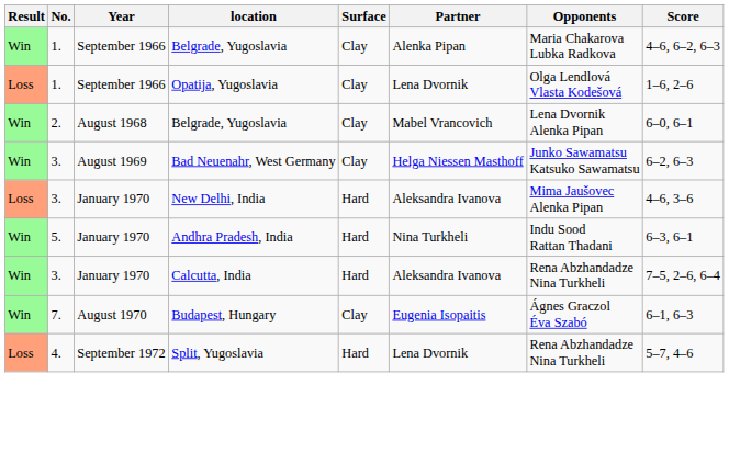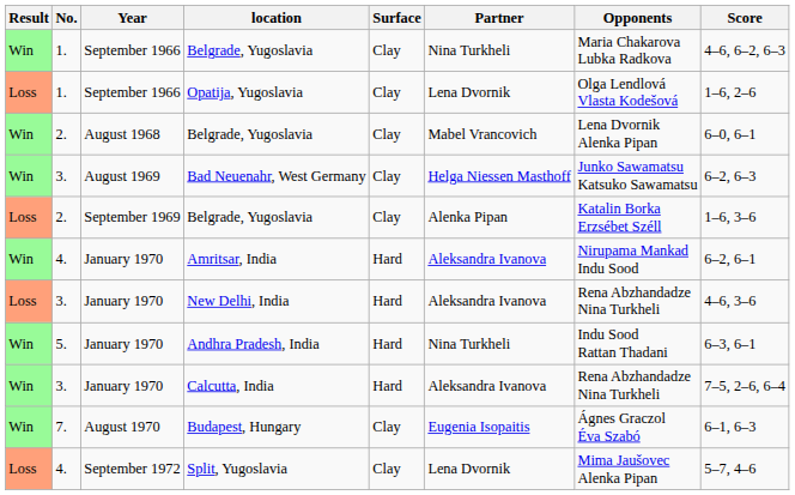 <table class="sortable wikitable" style="font-size:95%">
 <tr>
 <th>Result</th>
 <th>No.</th>
 <th>Year</th>
 <th>location</th>
 <th>Surface</th>
 <th>Partner</th>
 <th>Opponents</th>
 <th>Score</th>
 </tr>
 <tr>
 <td style="background:#98fb98;">Win</td>
 <td>1.</td>
 <td>September 1966</td>
 <td><a href='#'>Belgrade</a>, Yugoslavia</td>
 <td>Clay</td>
-<td> Alenka Pipan</td>
+<td> Nina Turkheli</td>
 <td> Maria Chakarova <br> Lubka Radkova</td>
 <td>4–6, 6–2, 6–3</td>
 </tr>
 <tr>
 <td style="background:#ffa07a;">Loss</td>
 <td>1.</td>
 <td>September 1966</td>
 <td><a href='#'>Opatija</a>, Yugoslavia</td>
 <td>Clay</td>
 <td> Lena Dvornik</td>
 <td> Olga Lendlová <br> <a href='#'>Vlasta Kodešová</a></td>
 <td>1–6, 2–6</td>
 </tr>
 <tr>
 <td style="background:#98fb98;">Win</td>
 <td>2.</td>
 <td>August 1968</td>
 <td>Belgrade, Yugoslavia</td>
 <td>Clay</td>
 <td> Mabel Vrancovich</td>
 <td> Lena Dvornik<br> Alenka Pipan</td>
 <td>6–0, 6–1</td>
 </tr>
 <tr>
 <td style="background:#98fb98;">Win</td>
 <td>3.</td>
 <td>August 1969</td>
 <td><a href='#'>Bad Neuenahr</a>, West Germany</td>
 <td>Clay</td>
 <td> <a href='#'>Helga Niessen Masthoff</a></td>
 <td> <a href='#'>Junko Sawamatsu</a><br> Katsuko Sawamatsu</td>
 <td>6–2, 6–3</td>
 </tr>
 <tr>
 <td style="background:#ffa07a;">Loss</td>
+<td>2.</td>
+<td>September 1969</td>
+<td>Belgrade, Yugoslavia</td>
+<td>Clay</td>
+<td> Alenka Pipan</td>
+<td> <a href='#'>Katalin Borka</a> <br>  <a href='#'>Erzsébet Széll</a></td>
+<td>1–6, 3–6</td>
+</tr>
+<tr>
+<td style="background:#98fb98;">Win</td>
+<td>4.</td>
+<td>January 1970</td>
+<td><a href='#'>Amritsar</a>, India</td>
+<td>Hard</td>
+<td> <a href='#'>Aleksandra Ivanova</a></td>
+<td> <a href='#'>Nirupama Mankad</a><br> Indu Sood</td>
+<td>6–2, 6–1</td>
+</tr>
+<tr>
+<td style="background:#ffa07a;">Loss</td>
 <td>3.</td>
 <td>January 1970</td>
 <td><a href='#'>New Delhi</a>, India</td>
 <td>Hard</td>
 <td> Aleksandra Ivanova</td>
-<td> <a href='#'>Mima Jaušovec</a> <br> Alenka Pipan</td>
+<td> Rena Abzhandadze <br>  Nina Turkheli</td>
 <td>4–6, 3–6</td>
 </tr>
 <tr>
 <td style="background:#98fb98;">Win</td>
 <td>5.</td>
 <td>January 1970</td>
 <td><a href='#'>Andhra Pradesh</a>, India</td>
 <td>Hard</td>
 <td> Nina Turkheli</td>
 <td> Indu Sood <br>  Rattan Thadani</td>
 <td>6–3, 6–1</td>
 </tr>
 <tr>
 <td style="background:#98fb98;">Win</td>
 <td>3.</td>
 <td>January 1970</td>
 <td><a href='#'>Calcutta</a>, India</td>
 <td>Hard</td>
 <td> Aleksandra Ivanova</td>
 <td> Rena Abzhandadze <br>  Nina Turkheli</td>
 <td>7–5, 2–6, 6–4</td>
 </tr>
 <tr>
 <td style="background:#98fb98;">Win</td>
 <td>7.</td>
 <td>August 1970</td>
 <td><a href='#'>Budapest</a>, Hungary</td>
 <td>Clay</td>
 <td> <a href='#'>Eugenia Isopaitis</a></td>
 <td> Ágnes Graczol <br>  <a href='#'>Éva Szabó</a></td>
 <td>6–1, 6–3</td>
 </tr>
 <tr>
 <td style="background:#ffa07a;">Loss</td>
 <td>4.</td>
 <td>September 1972</td>
 <td><a href='#'>Split</a>, Yugoslavia</td>
-<td>Hard</td>
+<td>Clay</td>
 <td> Lena Dvornik</td>
-<td> Rena Abzhandadze <br>  Nina Turkheli</td>
+<td> <a href='#'>Mima Jaušovec</a> <br> Alenka Pipan</td>
 <td>5–7, 4–6</td>
 </tr>
 </table>
